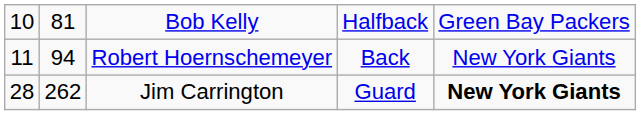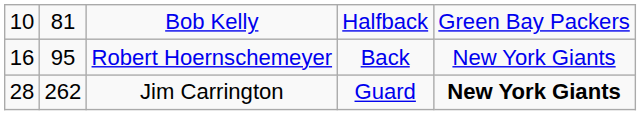 <table class="wikitable" style="text-align:center">
 <tr>
 <td>10</td>
 <td>81</td>
 <td><a href='#'>Bob Kelly</a></td>
 <td><a href='#'>Halfback</a></td>
 <td><a href='#'>Green Bay Packers</a></td>
 </tr>
 <tr>
-<td>11</td>
-<td>94</td>
+<td>16</td>
+<td>95</td>
 <td><a href='#'>Robert Hoernschemeyer</a></td>
 <td><a href='#'>Back</a></td>
 <td><a href='#'>New York Giants</a></td>
 </tr>
 <tr>
 <td>28</td>
 <td>262</td>
 <td>Jim Carrington</td>
 <td><a href='#'>Guard</a></td>
 <td><strong>New York Giants</strong></td>
 </tr>
 </table>
